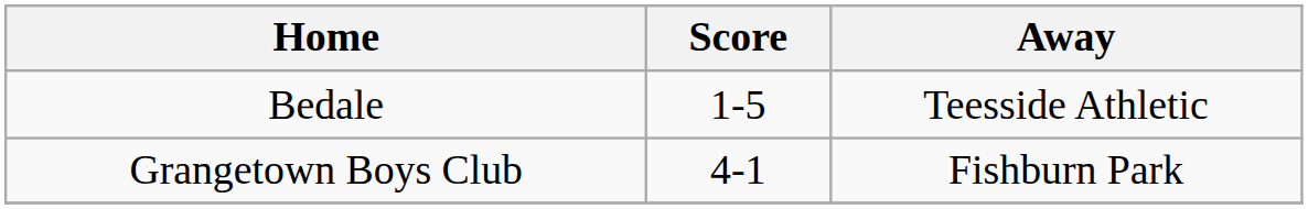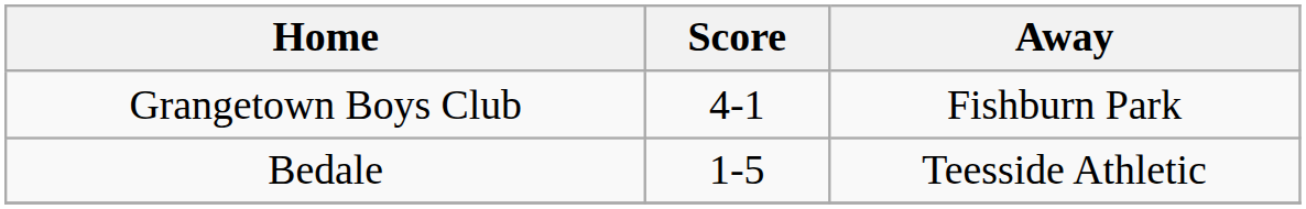 <table class="wikitable " style="text-align:center; width:80%;">
 <tr>
 <th>Home</th>
 <th>Score</th>
 <th>Away</th>
 </tr>
 <tr>
+<td>Grangetown Boys Club</td>
+<td>4-1</td>
+<td>Fishburn Park</td>
+</tr>
+<tr>
 <td>Bedale</td>
 <td>1-5</td>
 <td>Teesside Athletic</td>
 </tr>
 <tr>
-<td>Grangetown Boys Club</td>
-<td>4-1</td>
-<td>Fishburn Park</td>
-</tr>
-<tr>
 </tr>
 </table>
